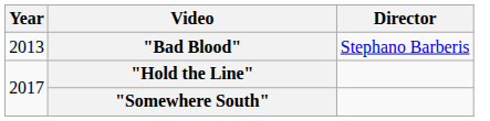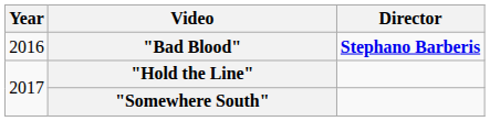 <table class="wikitable plainrowheaders">
 <tr>
 <th>Year</th>
 <th style="width:16em;">Video</th>
 <th>Director</th>
 </tr>
 <tr>
-<td>2013</td>
+<td>2016</td>
 <th scope="row">"Bad Blood"</th>
-<td><a href='#'>Stephano Barberis</a></td>
+<td><strong><a href='#'>Stephano Barberis</a></strong></td>
 </tr>
 <tr>
 <td rowspan="2">2017</td>
 <th scope="row">"Hold the Line"</th>
 <td></td>
 </tr>
 <tr>
 <th scope="row">"Somewhere South"</th>
 <td></td>
 </tr>
 </table>
